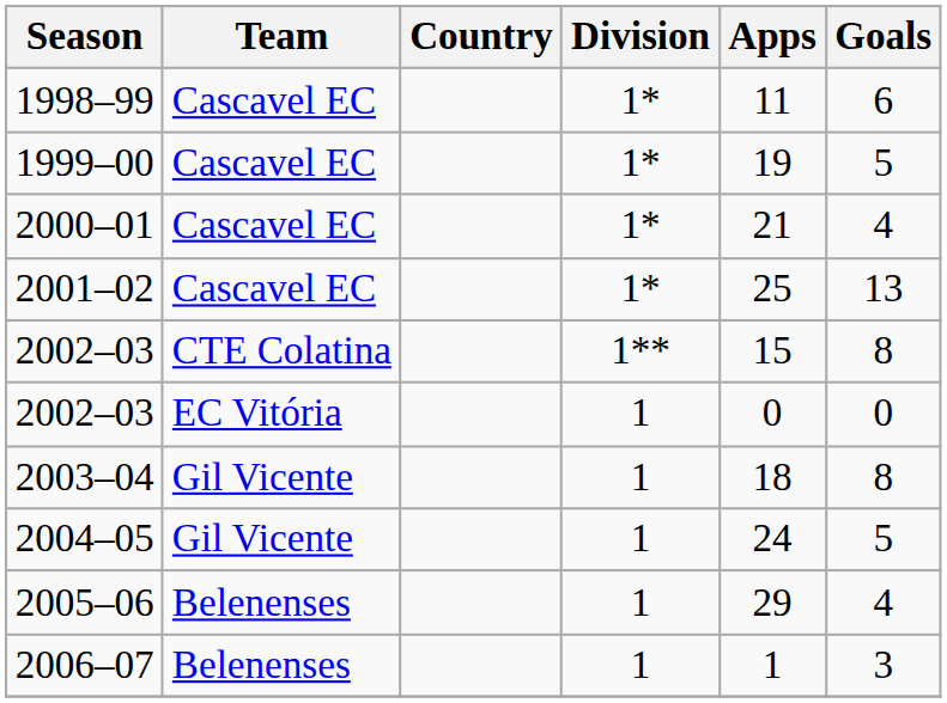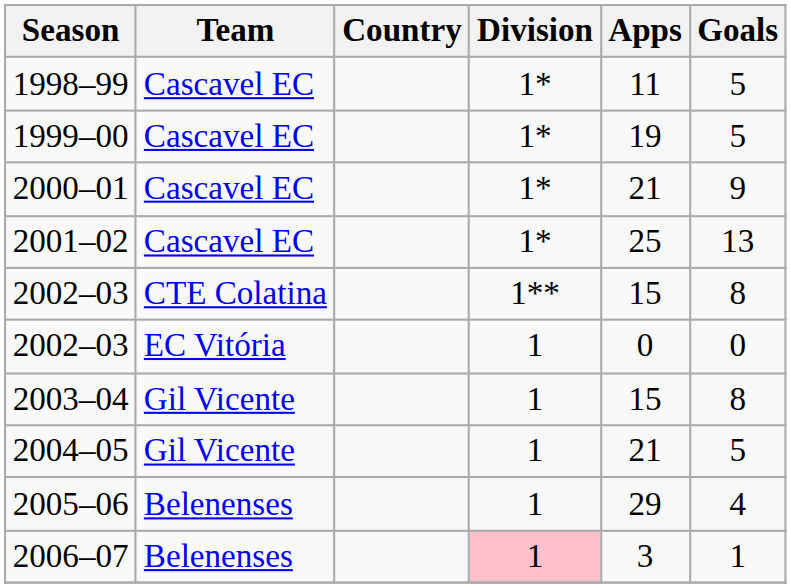 <table class="wikitable" style="text-align: center;">
 <tr>
 <th>Season</th>
 <th>Team</th>
 <th>Country</th>
 <th>Division</th>
 <th>Apps</th>
 <th>Goals</th>
 </tr>
 <tr>
 <td>1998–99</td>
 <td align="left"><a href='#'>Cascavel EC</a></td>
 <td align="left"></td>
 <td>1*</td>
 <td>11</td>
-<td>6</td>
+<td>5</td>
 </tr>
 <tr>
 <td>1999–00</td>
 <td align="left"><a href='#'>Cascavel EC</a></td>
 <td align="left"></td>
 <td>1*</td>
 <td>19</td>
 <td>5</td>
 </tr>
 <tr>
 <td>2000–01</td>
 <td align="left"><a href='#'>Cascavel EC</a></td>
 <td align="left"></td>
 <td>1*</td>
 <td>21</td>
-<td>4</td>
+<td>9</td>
 </tr>
 <tr>
 <td>2001–02</td>
 <td align="left"><a href='#'>Cascavel EC</a></td>
 <td align="left"></td>
 <td>1*</td>
 <td>25</td>
 <td>13</td>
 </tr>
 <tr>
 <td>2002–03</td>
 <td align="left"><a href='#'>CTE Colatina</a></td>
 <td align="left"></td>
 <td>1**</td>
 <td>15</td>
 <td>8</td>
 </tr>
 <tr>
 <td>2002–03</td>
 <td align="left"><a href='#'>EC Vitória</a></td>
 <td align="left"></td>
 <td>1</td>
 <td>0</td>
 <td>0</td>
 </tr>
 <tr>
 <td>2003–04</td>
 <td align="left"><a href='#'>Gil Vicente</a></td>
 <td align="left"></td>
 <td>1</td>
-<td>18</td>
+<td>15</td>
 <td>8</td>
 </tr>
 <tr>
 <td>2004–05</td>
 <td align="left"><a href='#'>Gil Vicente</a></td>
 <td align="left"></td>
 <td>1</td>
-<td>24</td>
+<td>21</td>
 <td>5</td>
 </tr>
 <tr>
 <td>2005–06</td>
 <td align="left"><a href='#'>Belenenses</a></td>
 <td align="left"></td>
 <td>1</td>
 <td>29</td>
 <td>4</td>
 </tr>
 <tr>
 <td>2006–07</td>
 <td align="left"><a href='#'>Belenenses</a></td>
 <td align="left"></td>
+<td style="background: pink;">1</td>
+<td>3</td>
 <td>1</td>
-<td>1</td>
-<td>3</td>
 </tr>
 <tr>
 </tr>
 </table>
